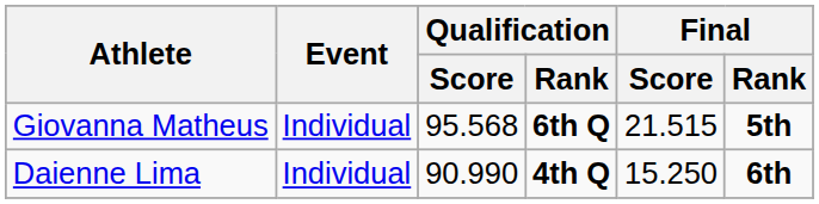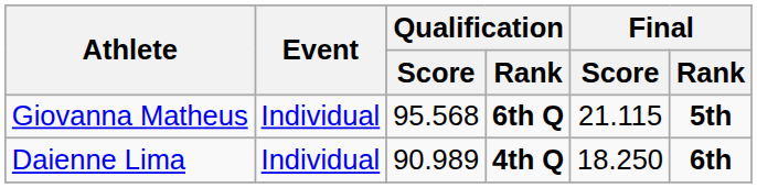 <table class="wikitable" style="font-size:90%">
 <tr>
 <th rowspan="2">Athlete</th>
 <th rowspan="2">Event</th>
 <th colspan="2">Qualification</th>
 <th colspan="2">Final</th>
 </tr>
 <tr>
 <th>Score</th>
 <th>Rank</th>
 <th>Score</th>
 <th>Rank</th>
 </tr>
 <tr>
 <td><a href='#'>Giovanna Matheus</a></td>
 <td><a href='#'>Individual</a></td>
 <td align=center>95.568</td>
 <td align=center><strong>6th Q</strong></td>
-<td align=center>21.515</td>
+<td align=center>21.115</td>
 <td align=center><strong>5th</strong></td>
 </tr>
 <tr>
 <td><a href='#'>Daienne Lima</a></td>
 <td><a href='#'>Individual</a></td>
-<td align=center>90.990</td>
+<td align=center>90.989</td>
 <td align=center><strong>4th Q</strong></td>
-<td align=center>15.250</td>
+<td align=center>18.250</td>
 <td align=center><strong>6th</strong></td>
 </tr>
 </table>
